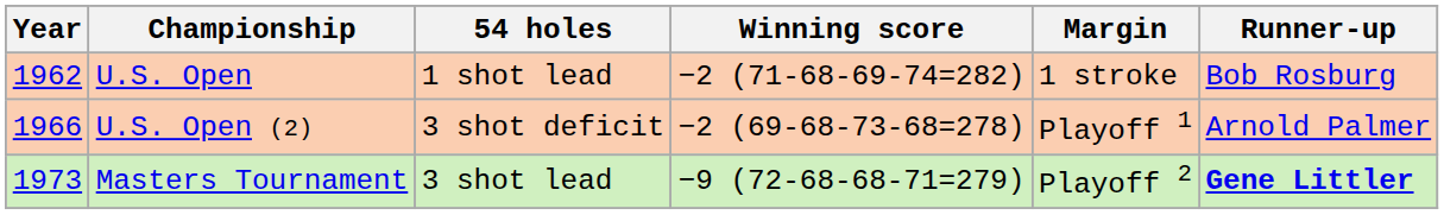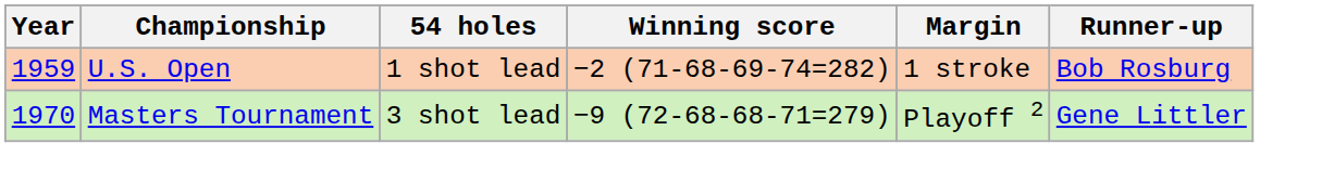 <table class="wikitable">
 <tr>
 <th>Year</th>
 <th>Championship</th>
 <th>54 holes</th>
 <th>Winning score</th>
 <th>Margin</th>
 <th>Runner-up</th>
 </tr>
 <tr style="background:#FBCEB1;">
-<td><a href='#'>1962</a></td>
+<td><a href='#'>1959</a></td>
 <td><a href='#'>U.S. Open</a></td>
 <td>1 shot lead</td>
 <td>−2 (71-68-69-74=282)</td>
 <td>1 stroke</td>
 <td> <a href='#'>Bob Rosburg</a></td>
 </tr>
-<tr style="background:#FBCEB1;">
-<td><a href='#'>1966</a></td>
-<td><a href='#'>U.S. Open</a> <small>(2)</small></td>
-<td>3 shot deficit</td>
-<td>−2 (69-68-73-68=278)</td>
-<td>Playoff <sup>1</sup></td>
-<td> <a href='#'>Arnold Palmer</a></td>
-</tr>
 <tr style="background:#D0F0C0;">
-<td><a href='#'>1973</a></td>
+<td><a href='#'>1970</a></td>
 <td><a href='#'>Masters Tournament</a></td>
 <td>3 shot lead</td>
 <td>−9 (72-68-68-71=279)</td>
 <td>Playoff <sup>2</sup></td>
-<td><strong> <a href='#'>Gene Littler</a></strong></td>
+<td> <a href='#'>Gene Littler</a></td>
 </tr>
 </table>
